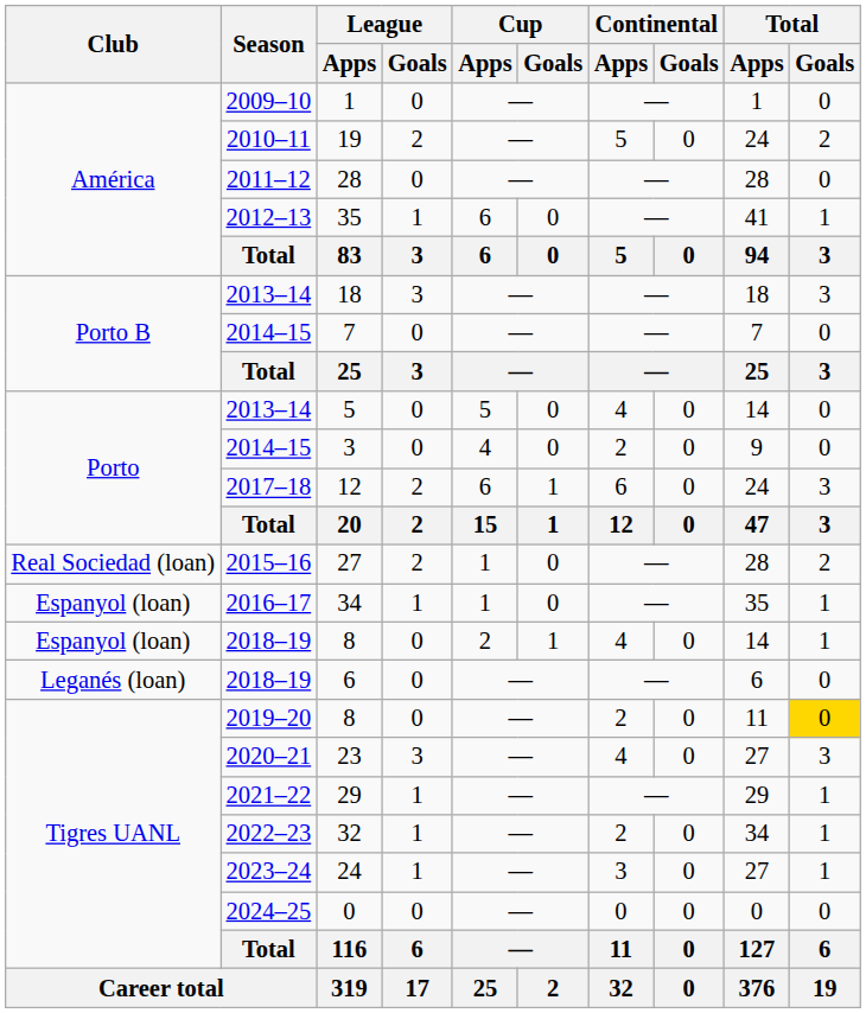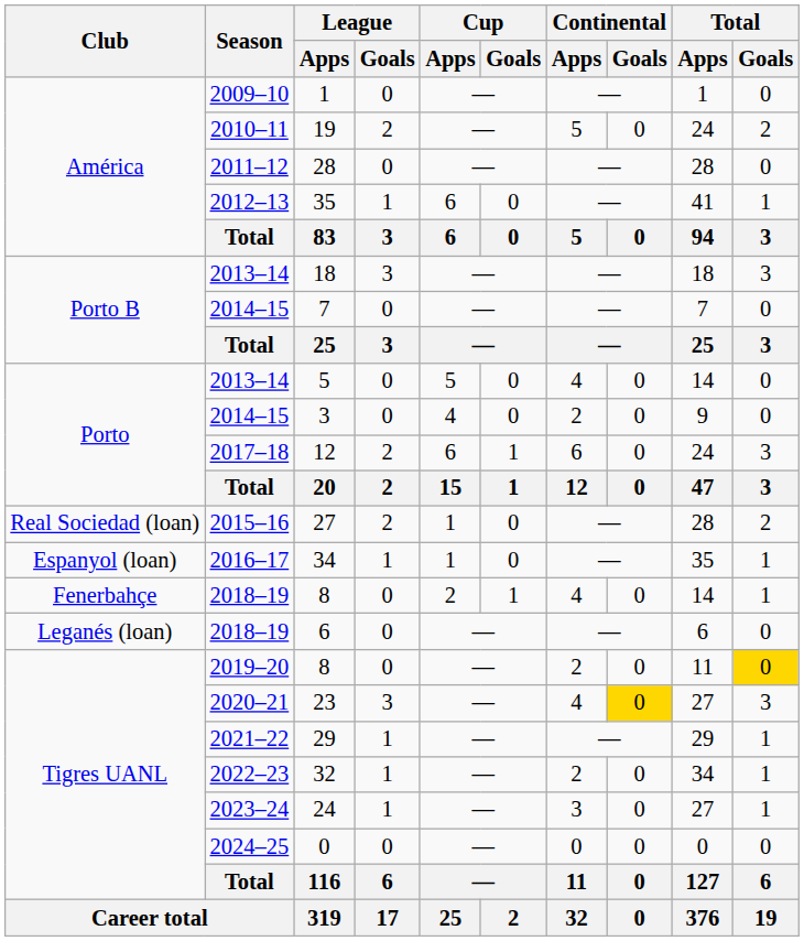 <table class="wikitable" style="text-align:center;">
 <tr>
 <th rowspan="2">Club</th>
 <th rowspan="2">Season</th>
 <th colspan="2">League</th>
 <th colspan="2">Cup</th>
 <th colspan="2">Continental</th>
 <th colspan="2">Total</th>
 </tr>
 <tr>
 <th>Apps</th>
 <th>Goals</th>
 <th>Apps</th>
 <th>Goals</th>
 <th>Apps</th>
 <th>Goals</th>
 <th>Apps</th>
 <th>Goals</th>
 </tr>
 <tr>
 <td rowspan="5"><a href='#'>América</a></td>
 <td><a href='#'>2009–10</a></td>
 <td>1</td>
 <td>0</td>
 <td colspan="2">—</td>
 <td colspan="2">—</td>
 <td>1</td>
 <td>0</td>
 </tr>
 <tr>
 <td><a href='#'>2010–11</a></td>
 <td>19</td>
 <td>2</td>
 <td colspan="2">—</td>
 <td>5</td>
 <td>0</td>
 <td>24</td>
 <td>2</td>
 </tr>
 <tr>
 <td><a href='#'>2011–12</a></td>
 <td>28</td>
 <td>0</td>
 <td colspan="2">—</td>
 <td colspan="2">—</td>
 <td>28</td>
 <td>0</td>
 </tr>
 <tr>
 <td><a href='#'>2012–13</a></td>
 <td>35</td>
 <td>1</td>
 <td>6</td>
 <td>0</td>
 <td colspan="2">—</td>
 <td>41</td>
 <td>1</td>
 </tr>
 <tr>
 <th>Total</th>
 <th>83</th>
 <th>3</th>
 <th>6</th>
 <th>0</th>
 <th>5</th>
 <th>0</th>
 <th>94</th>
 <th>3</th>
 </tr>
 <tr>
 <td rowspan="3"><a href='#'>Porto B</a></td>
 <td><a href='#'>2013–14</a></td>
 <td>18</td>
 <td>3</td>
 <td colspan="2">—</td>
 <td colspan="2">—</td>
 <td>18</td>
 <td>3</td>
 </tr>
 <tr>
 <td><a href='#'>2014–15</a></td>
 <td>7</td>
 <td>0</td>
 <td colspan="2">—</td>
 <td colspan="2">—</td>
 <td>7</td>
 <td>0</td>
 </tr>
 <tr>
 <th>Total</th>
 <th>25</th>
 <th>3</th>
 <th colspan="2">—</th>
 <th colspan="2">—</th>
 <th>25</th>
 <th>3</th>
 </tr>
 <tr>
 <td rowspan="4"><a href='#'>Porto</a></td>
 <td><a href='#'>2013–14</a></td>
 <td>5</td>
 <td>0</td>
 <td>5</td>
 <td>0</td>
 <td>4</td>
 <td>0</td>
 <td>14</td>
 <td>0</td>
 </tr>
 <tr>
 <td><a href='#'>2014–15</a></td>
 <td>3</td>
 <td>0</td>
 <td>4</td>
 <td>0</td>
 <td>2</td>
 <td>0</td>
 <td>9</td>
 <td>0</td>
 </tr>
 <tr>
 <td><a href='#'>2017–18</a></td>
 <td>12</td>
 <td>2</td>
 <td>6</td>
 <td>1</td>
 <td>6</td>
 <td>0</td>
 <td>24</td>
 <td>3</td>
 </tr>
 <tr>
 <th>Total</th>
 <th>20</th>
 <th>2</th>
 <th>15</th>
 <th>1</th>
 <th>12</th>
 <th>0</th>
 <th>47</th>
 <th>3</th>
 </tr>
 <tr>
 <td><a href='#'>Real Sociedad</a> (loan)</td>
 <td><a href='#'>2015–16</a></td>
 <td>27</td>
 <td>2</td>
 <td>1</td>
 <td>0</td>
 <td colspan="2">—</td>
 <td>28</td>
 <td>2</td>
 </tr>
 <tr>
 <td><a href='#'>Espanyol</a> (loan)</td>
 <td><a href='#'>2016–17</a></td>
 <td>34</td>
 <td>1</td>
 <td>1</td>
 <td>0</td>
 <td colspan="2">—</td>
 <td>35</td>
 <td>1</td>
 </tr>
 <tr>
-<td><a href='#'>Espanyol</a> (loan)</td>
+<td><a href='#'>Fenerbahçe</a></td>
 <td><a href='#'>2018–19</a></td>
 <td>8</td>
 <td>0</td>
 <td>2</td>
 <td>1</td>
 <td>4</td>
 <td>0</td>
 <td>14</td>
 <td>1</td>
 </tr>
 <tr>
 <td><a href='#'>Leganés</a> (loan)</td>
 <td><a href='#'>2018–19</a></td>
 <td>6</td>
 <td>0</td>
 <td colspan="2">—</td>
 <td colspan="2">—</td>
 <td>6</td>
 <td>0</td>
 </tr>
 <tr>
 <td rowspan="7"><a href='#'>Tigres UANL</a></td>
 <td><a href='#'>2019–20</a></td>
 <td>8</td>
 <td>0</td>
 <td colspan="2">—</td>
 <td>2</td>
 <td>0</td>
 <td>11</td>
 <td style="background: gold;">0</td>
 </tr>
 <tr>
 <td><a href='#'>2020–21</a></td>
 <td>23</td>
 <td>3</td>
 <td colspan="2">—</td>
 <td>4</td>
-<td>0</td>
+<td style="background: gold;">0</td>
 <td>27</td>
 <td>3</td>
 </tr>
 <tr>
 <td><a href='#'>2021–22</a></td>
 <td>29</td>
 <td>1</td>
 <td colspan="2">—</td>
 <td colspan="2">—</td>
 <td>29</td>
 <td>1</td>
 </tr>
 <tr>
 <td><a href='#'>2022–23</a></td>
 <td>32</td>
 <td>1</td>
 <td colspan="2">—</td>
 <td>2</td>
 <td>0</td>
 <td>34</td>
 <td>1</td>
 </tr>
 <tr>
 <td><a href='#'>2023–24</a></td>
 <td>24</td>
 <td>1</td>
 <td colspan="2">—</td>
 <td>3</td>
 <td>0</td>
 <td>27</td>
 <td>1</td>
 </tr>
 <tr>
 <td><a href='#'>2024–25</a></td>
 <td>0</td>
 <td>0</td>
 <td colspan="2">—</td>
 <td>0</td>
 <td>0</td>
 <td>0</td>
 <td>0</td>
 </tr>
 <tr>
 <th>Total</th>
 <th>116</th>
 <th>6</th>
 <th colspan="2">—</th>
 <th>11</th>
 <th>0</th>
 <th>127</th>
 <th>6</th>
 </tr>
 <tr>
 <th colspan="2">Career total</th>
 <th>319</th>
 <th>17</th>
 <th>25</th>
 <th>2</th>
 <th>32</th>
 <th>0</th>
 <th>376</th>
 <th>19</th>
 </tr>
 </table>
